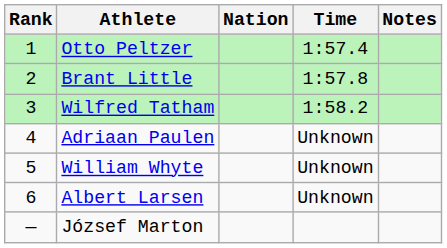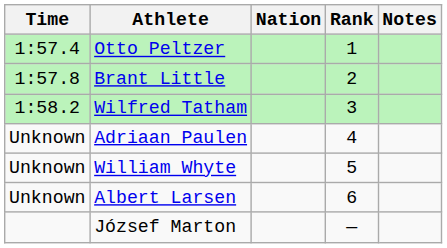 <table class="wikitable sortable" style="text-align:center">
 <tr>
-<th>Rank</th>
+<th>Time</th>
 <th>Athlete</th>
 <th>Nation</th>
-<th>Time</th>
+<th>Rank</th>
 <th>Notes</th>
 </tr>
 <tr bgcolor=bbf3bb>
-<td>1</td>
+<td>1:57.4</td>
 <td align=left><a href='#'>Otto Peltzer</a></td>
 <td align=left></td>
-<td>1:57.4</td>
+<td>1</td>
 <td></td>
 </tr>
 <tr bgcolor=bbf3bb>
-<td>2</td>
+<td>1:57.8</td>
 <td align=left><a href='#'>Brant Little</a></td>
 <td align=left></td>
-<td>1:57.8</td>
+<td>2</td>
 <td></td>
 </tr>
 <tr bgcolor=bbf3bb>
-<td>3</td>
+<td>1:58.2</td>
 <td align=left><a href='#'>Wilfred Tatham</a></td>
 <td align=left></td>
-<td>1:58.2</td>
+<td>3</td>
 <td></td>
 </tr>
 <tr>
-<td>4</td>
+<td data-sort-value=3:00.0>Unknown</td>
 <td align=left><a href='#'>Adriaan Paulen</a></td>
 <td align=left></td>
-<td data-sort-value=3:00.0>Unknown</td>
+<td>4</td>
 <td></td>
 </tr>
 <tr>
-<td>5</td>
+<td data-sort-value=4:00.0>Unknown</td>
 <td align=left><a href='#'>William Whyte</a></td>
 <td align=left></td>
-<td data-sort-value=4:00.0>Unknown</td>
+<td>5</td>
 <td></td>
 </tr>
 <tr>
-<td>6</td>
+<td data-sort-value=5:00.0>Unknown</td>
 <td align=left><a href='#'>Albert Larsen</a></td>
 <td align=left></td>
-<td data-sort-value=5:00.0>Unknown</td>
+<td>6</td>
 <td></td>
 </tr>
 <tr>
-<td data-sort-value=7>—</td>
+<td></td>
 <td align=left>József Marton</td>
 <td align=left></td>
-<td></td>
+<td data-sort-value=7>—</td>
 <td></td>
 </tr>
 </table>
